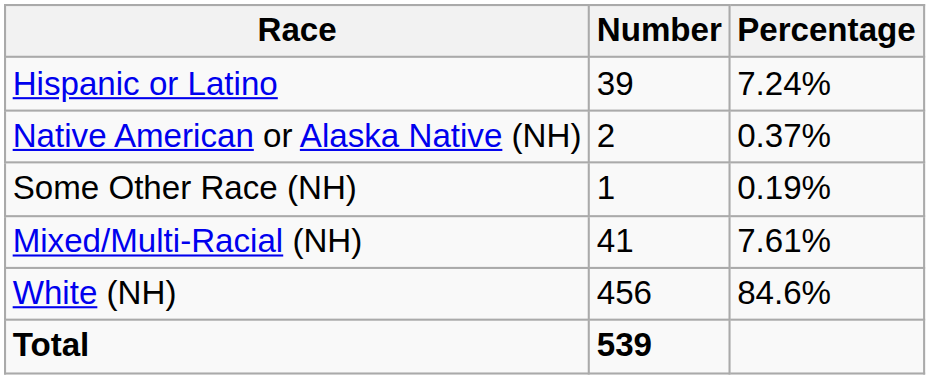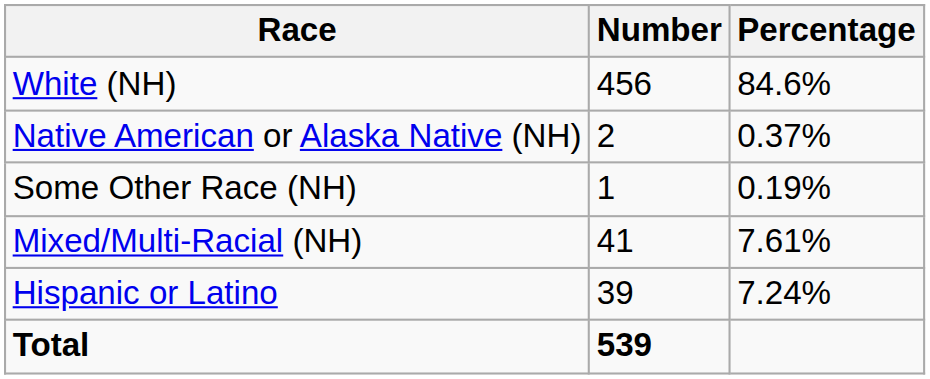 <table class="wikitable">
 <tr>
 <th>Race</th>
 <th>Number</th>
 <th>Percentage</th>
 </tr>
 <tr>
-<td><a href='#'>Hispanic or Latino</a></td>
-<td>39</td>
-<td>7.24%</td>
+<td><a href='#'>White</a> (NH)</td>
+<td>456</td>
+<td>84.6%</td>
 </tr>
 <tr>
 <td><a href='#'>Native American</a> or <a href='#'>Alaska Native</a> (NH)</td>
 <td>2</td>
 <td>0.37%</td>
 </tr>
 <tr>
 <td>Some Other Race (NH)</td>
 <td>1</td>
 <td>0.19%</td>
 </tr>
 <tr>
 <td><a href='#'>Mixed/Multi-Racial</a> (NH)</td>
 <td>41</td>
 <td>7.61%</td>
 </tr>
 <tr>
-<td><a href='#'>White</a> (NH)</td>
-<td>456</td>
-<td>84.6%</td>
+<td><a href='#'>Hispanic or Latino</a></td>
+<td>39</td>
+<td>7.24%</td>
 </tr>
 <tr>
 <td><strong>Total</strong></td>
 <td><strong>539</strong></td>
 <td></td>
 </tr>
 </table>
